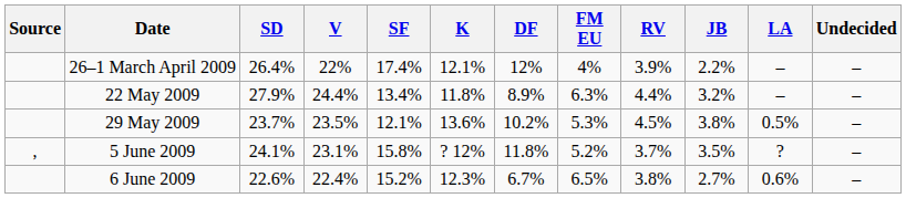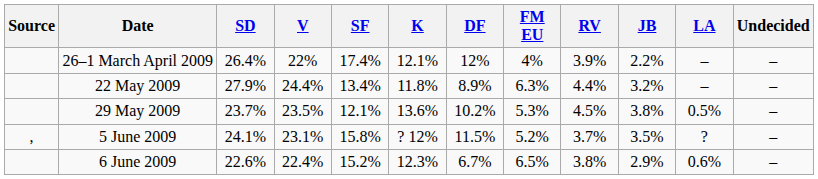 <table class="wikitable sortable" style=text-align:center>
 <tr>
 <th>Source</th>
 <th>Date</th>
 <th style=width:50px><a href='#'>SD</a></th>
 <th style=width:50px><a href='#'>V</a></th>
 <th style=width:50px><a href='#'>SF</a></th>
 <th style=width:50px><a href='#'>K</a></th>
 <th style=width:50px><a href='#'>DF</a></th>
 <th style=width:50px><a href='#'>FM EU</a></th>
 <th style=width:50px><a href='#'>RV</a></th>
 <th style=width:50px><a href='#'>JB</a></th>
 <th style=width:50px><a href='#'>LA</a></th>
 <th style=width:50px>Undecided</th>
 </tr>
 <tr>
 <td></td>
 <td>26–1 March April 2009</td>
 <td>26.4%</td>
 <td>22%</td>
 <td>17.4%</td>
 <td>12.1%</td>
 <td>12%</td>
 <td>4%</td>
 <td>3.9%</td>
 <td>2.2%</td>
 <td>–</td>
 <td>–</td>
 </tr>
 <tr>
 <td></td>
 <td>22 May 2009</td>
 <td>27.9%</td>
 <td>24.4%</td>
 <td>13.4%</td>
 <td>11.8%</td>
 <td>8.9%</td>
 <td>6.3%</td>
 <td>4.4%</td>
 <td>3.2%</td>
 <td>–</td>
 <td>–</td>
 </tr>
 <tr>
 <td></td>
 <td>29 May 2009</td>
 <td>23.7%</td>
 <td>23.5%</td>
 <td>12.1%</td>
 <td>13.6%</td>
 <td>10.2%</td>
 <td>5.3%</td>
 <td>4.5%</td>
 <td>3.8%</td>
 <td>0.5%</td>
 <td>–</td>
 </tr>
 <tr>
 <td>, </td>
 <td>5 June 2009</td>
 <td>24.1%</td>
 <td>23.1%</td>
 <td>15.8%</td>
 <td>? 12%</td>
-<td>11.8%</td>
+<td>11.5%</td>
 <td>5.2%</td>
 <td>3.7%</td>
 <td>3.5%</td>
 <td>?</td>
 <td>–</td>
 </tr>
 <tr>
 <td></td>
 <td>6 June 2009</td>
 <td>22.6%</td>
 <td>22.4%</td>
 <td>15.2%</td>
 <td>12.3%</td>
 <td>6.7%</td>
 <td>6.5%</td>
 <td>3.8%</td>
-<td>2.7%</td>
+<td>2.9%</td>
 <td>0.6%</td>
 <td>–</td>
 </tr>
 </table>
